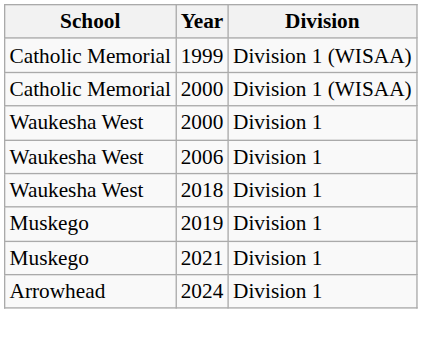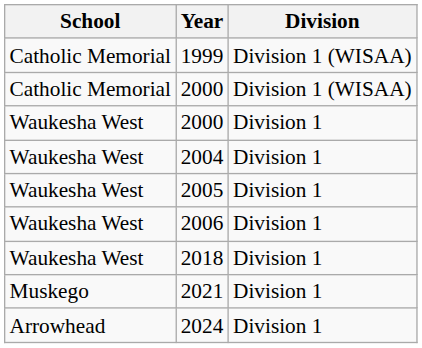 <table class="wikitable">
 <tr>
 <th>School</th>
 <th>Year</th>
 <th>Division</th>
 </tr>
 <tr>
 <td>Catholic Memorial</td>
 <td>1999</td>
 <td>Division 1 (WISAA)</td>
 </tr>
 <tr>
 <td>Catholic Memorial</td>
 <td>2000</td>
 <td>Division 1 (WISAA)</td>
 </tr>
 <tr>
 <td>Waukesha West</td>
 <td>2000</td>
 <td>Division 1</td>
 </tr>
 <tr>
 <td>Waukesha West</td>
+<td>2004</td>
+<td>Division 1</td>
+</tr>
+<tr>
+<td>Waukesha West</td>
+<td>2005</td>
+<td>Division 1</td>
+</tr>
+<tr>
+<td>Waukesha West</td>
 <td>2006</td>
 <td>Division 1</td>
 </tr>
 <tr>
 <td>Waukesha West</td>
 <td>2018</td>
-<td>Division 1</td>
-</tr>
-<tr>
-<td>Muskego</td>
-<td>2019</td>
 <td>Division 1</td>
 </tr>
 <tr>
 <td>Muskego</td>
 <td>2021</td>
 <td>Division 1</td>
 </tr>
 <tr>
 <td>Arrowhead</td>
 <td>2024</td>
 <td>Division 1</td>
 </tr>
 </table>
